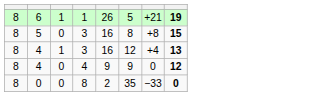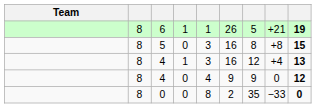 <table class="wikitable" style="text-align:center; font-size:90%">
 <tr>
+<th width=165>Team</th>
 <th width=25></th>
 <th width=25></th>
 <th width=25></th>
 <th width=25></th>
 <th width=25></th>
 <th width=25></th>
 <th width=25></th>
 <th width=25></th>
 </tr>
 <tr style="background:#cfc;">
+<td align=left></td>
 <td>8</td>
 <td>6</td>
 <td>1</td>
 <td>1</td>
 <td>26</td>
 <td>5</td>
 <td>+21</td>
 <td><strong>19</strong></td>
 </tr>
 <tr>
+<td align=left></td>
 <td>8</td>
 <td>5</td>
 <td>0</td>
 <td>3</td>
 <td>16</td>
 <td>8</td>
 <td>+8</td>
 <td><strong>15</strong></td>
 </tr>
 <tr>
+<td align=left></td>
 <td>8</td>
 <td>4</td>
 <td>1</td>
 <td>3</td>
 <td>16</td>
 <td>12</td>
 <td>+4</td>
 <td><strong>13</strong></td>
 </tr>
 <tr>
+<td align=left></td>
 <td>8</td>
 <td>4</td>
 <td>0</td>
 <td>4</td>
 <td>9</td>
 <td>9</td>
 <td>0</td>
 <td><strong>12</strong></td>
 </tr>
 <tr>
+<td align=left></td>
 <td>8</td>
 <td>0</td>
 <td>0</td>
 <td>8</td>
 <td>2</td>
 <td>35</td>
 <td>−33</td>
 <td><strong>0</strong></td>
 </tr>
 </table>
